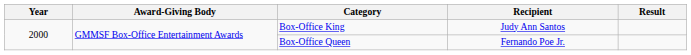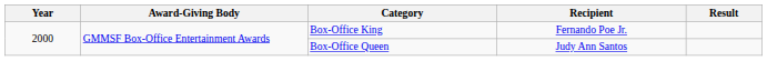 <table | width="90%" class="wikitable sortable">
 <tr>
 <th width="10%">Year</th>
 <th width="30%">Award-Giving Body</th>
 <th width="25%">Category</th>
 <th width="25%">Recipient</th>
 <th width="10%">Result</th>
 </tr>
 <tr>
 <td rowspan="2" align="center">2000</td>
 <td rowspan="2"><a href='#'>GMMSF Box-Office Entertainment Awards</a></td>
 <td><a href='#'>Box-Office King</a></td>
-<td align=center><a href='#'>Judy Ann Santos</a></td>
+<td align="center"><a href='#'>Fernando Poe Jr.</a></td>
 <td></td>
 </tr>
 <tr>
 <td><a href='#'>Box-Office Queen</a></td>
-<td align="center"><a href='#'>Fernando Poe Jr.</a></td>
+<td align=center><a href='#'>Judy Ann Santos</a></td>
 <td></td>
 </tr>
 </table>
